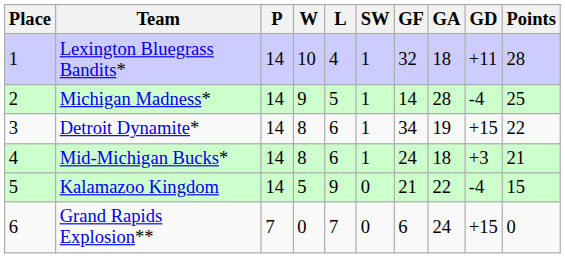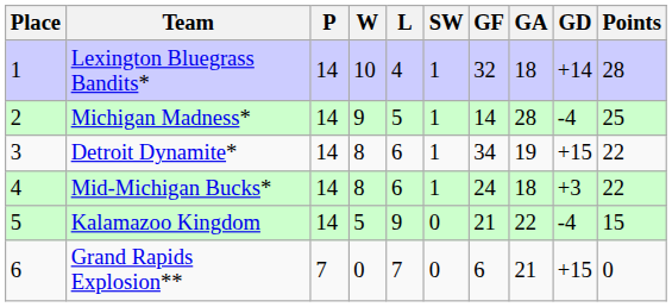 <table class="wikitable">
 <tr>
 <th>Place</th>
 <th width="170">Team</th>
 <th width="20">P</th>
 <th width="20">W</th>
 <th width="20">L</th>
 <th width="20">SW</th>
 <th width="20">GF</th>
 <th width="20">GA</th>
 <th width="25">GD</th>
 <th>Points</th>
 </tr>
 <tr bgcolor=#ccccff>
 <td>1</td>
 <td><a href='#'>Lexington Bluegrass Bandits</a>*</td>
 <td>14</td>
 <td>10</td>
 <td>4</td>
 <td>1</td>
 <td>32</td>
 <td>18</td>
-<td>+11</td>
+<td>+14</td>
 <td>28</td>
 </tr>
 <tr bgcolor=#ccffcc>
 <td>2</td>
 <td><a href='#'>Michigan Madness</a>*</td>
 <td>14</td>
 <td>9</td>
 <td>5</td>
 <td>1</td>
 <td>14</td>
 <td>28</td>
 <td>-4</td>
 <td>25</td>
 </tr>
 <tr>
 <td>3</td>
 <td><a href='#'>Detroit Dynamite</a>*</td>
 <td>14</td>
 <td>8</td>
 <td>6</td>
 <td>1</td>
 <td>34</td>
 <td>19</td>
 <td>+15</td>
 <td>22</td>
 </tr>
 <tr bgcolor=#ccffcc>
 <td>4</td>
 <td><a href='#'>Mid-Michigan Bucks</a>*</td>
 <td>14</td>
 <td>8</td>
 <td>6</td>
 <td>1</td>
 <td>24</td>
 <td>18</td>
 <td>+3</td>
-<td>21</td>
+<td>22</td>
 </tr>
 <tr bgcolor=#ccffcc>
 <td>5</td>
 <td><a href='#'>Kalamazoo Kingdom</a></td>
 <td>14</td>
 <td>5</td>
 <td>9</td>
 <td>0</td>
 <td>21</td>
 <td>22</td>
 <td>-4</td>
 <td>15</td>
 </tr>
 <tr>
 <td>6</td>
 <td><a href='#'>Grand Rapids Explosion</a>**</td>
 <td>7</td>
 <td>0</td>
 <td>7</td>
 <td>0</td>
 <td>6</td>
-<td>24</td>
+<td>21</td>
 <td>+15</td>
 <td>0</td>
 </tr>
 </table>
